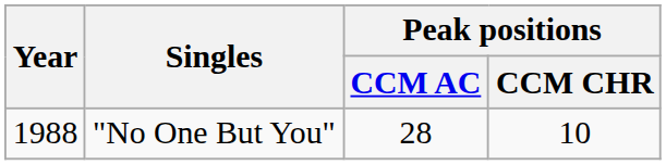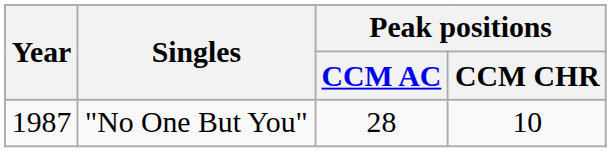 <table class="wikitable">
 <tr>
 <th rowspan="2">Year</th>
 <th rowspan="2">Singles</th>
 <th colspan="2">Peak positions</th>
 </tr>
 <tr>
 <th><a href='#'>CCM AC</a></th>
 <th>CCM CHR</th>
 </tr>
 <tr>
-<td>1988</td>
+<td>1987</td>
 <td>"No One But You"</td>
 <td align="center">28</td>
 <td align="center">10</td>
 </tr>
 </table>
